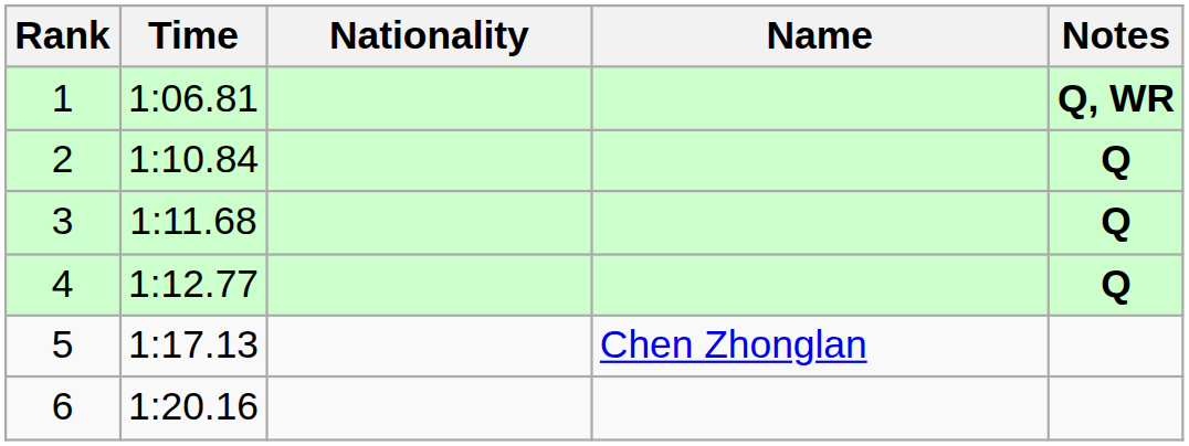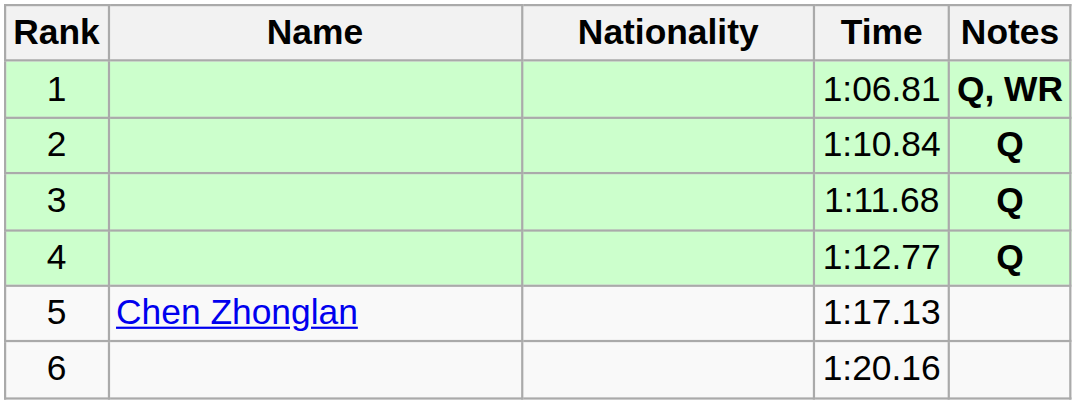 <table class="wikitable sortable" style="text-align:center">
 <tr>
 <th>Rank</th>
+<th style="width:180px">Name</th>
+<th style="width:125px">Nationality</th>
 <th>Time</th>
-<th style="width:125px">Nationality</th>
-<th style="width:180px">Name</th>
 <th>Notes</th>
 </tr>
 <tr style="background:#cfc;">
 <td>1</td>
-<td>1:06.81</td>
 <td style="text-align:left;"></td>
 <td style="text-align:left;"></td>
+<td>1:06.81</td>
 <td><strong>Q, WR</strong></td>
 </tr>
 <tr style="background:#cfc;">
 <td>2</td>
-<td>1:10.84</td>
 <td style="text-align:left;"></td>
 <td style="text-align:left;"></td>
+<td>1:10.84</td>
 <td><strong>Q</strong></td>
 </tr>
 <tr style="background:#cfc;">
 <td>3</td>
-<td>1:11.68</td>
 <td style="text-align:left;"></td>
 <td style="text-align:left;"></td>
+<td>1:11.68</td>
 <td><strong>Q</strong></td>
 </tr>
 <tr style="background:#cfc;">
 <td>4</td>
-<td>1:12.77</td>
 <td style="text-align:left;"></td>
 <td style="text-align:left;"></td>
+<td>1:12.77</td>
 <td><strong>Q</strong></td>
 </tr>
 <tr>
 <td>5</td>
+<td style="text-align:left;"><a href='#'>Chen Zhonglan</a></td>
+<td style="text-align:left;"></td>
 <td>1:17.13</td>
-<td style="text-align:left;"></td>
-<td style="text-align:left;"><a href='#'>Chen Zhonglan</a></td>
 <td></td>
 </tr>
 <tr>
 <td>6</td>
-<td>1:20.16</td>
 <td style="text-align:left;"></td>
 <td style="text-align:left;"></td>
+<td>1:20.16</td>
 <td></td>
 </tr>
 </table>
